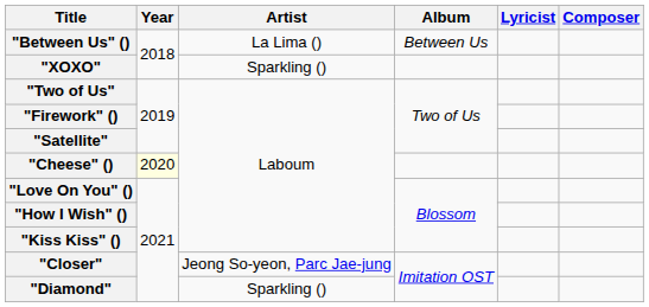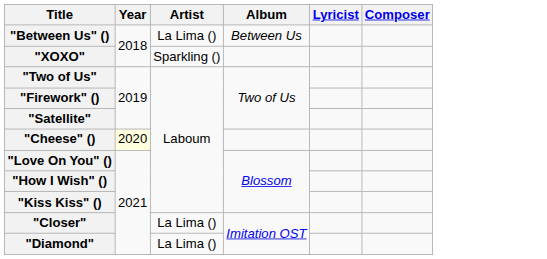 <table class="wikitable plainrowheaders sortable" style="text-align:center">
 <tr>
 <th scope="col">Title</th>
 <th scope="col">Year</th>
 <th scope="col">Artist</th>
 <th scope="col">Album</th>
 <th scope="col"><a href='#'>Lyricist</a></th>
 <th scope="col"><a href='#'>Composer</a></th>
 </tr>
 <tr>
 <th scope="row">"Between Us" ()</th>
 <td rowspan="2">2018</td>
 <td>La Lima ()</td>
 <td><em>Between Us</em></td>
 <td></td>
 <td></td>
 </tr>
 <tr>
 <th scope="row">"XOXO"</th>
 <td>Sparkling ()</td>
 <td></td>
 <td></td>
 <td></td>
 </tr>
 <tr>
 <th scope="row">"Two of Us"</th>
 <td rowspan="3">2019</td>
 <td rowspan="7">Laboum</td>
 <td rowspan="3"><em>Two of Us</em></td>
 <td></td>
 <td></td>
 </tr>
 <tr>
 <th scope="row">"Firework" ()</th>
 <td></td>
 <td></td>
 </tr>
 <tr>
 <th scope="row">"Satellite"</th>
 <td></td>
 <td></td>
 </tr>
 <tr>
 <th scope="row">"Cheese" ()</th>
 <td style="background: lightyellow;">2020</td>
 <td></td>
 <td></td>
 <td></td>
 </tr>
 <tr>
 <th scope="row">"Love On You" ()</th>
 <td rowspan="5">2021</td>
 <td rowspan="3"><em><a href='#'>Blossom</a></em></td>
 <td></td>
 <td></td>
 </tr>
 <tr>
 <th scope="row">"How I Wish" ()</th>
 <td></td>
 <td></td>
 </tr>
 <tr>
 <th scope="row">"Kiss Kiss" ()</th>
 <td></td>
 <td></td>
 </tr>
 <tr>
 <th scope="row">"Closer"</th>
-<td>Jeong So-yeon, <a href='#'>Parc Jae-jung</a></td>
+<td>La Lima ()</td>
 <td rowspan="2"><em><a href='#'>Imitation OST</a></em></td>
 <td></td>
 <td></td>
 </tr>
 <tr>
 <th scope="row">"Diamond"</th>
-<td>Sparkling ()</td>
+<td>La Lima ()</td>
 <td></td>
 <td></td>
 </tr>
 </table>
